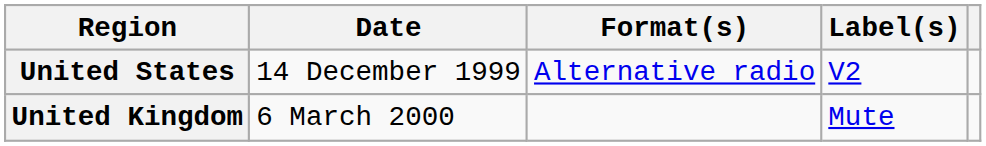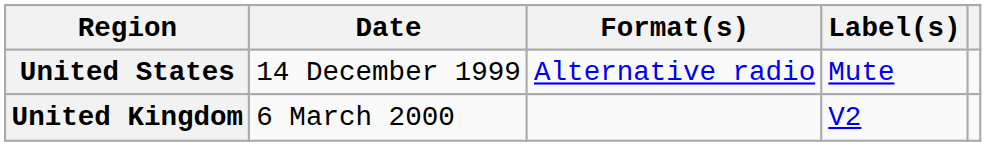 <table class="wikitable plainrowheaders">
 <tr>
 <th scope="col">Region</th>
 <th scope="col">Date</th>
 <th scope="col">Format(s)</th>
 <th scope="col">Label(s)</th>
 <th scope="col"></th>
 </tr>
 <tr>
 <th scope="row">United States</th>
 <td>14 December 1999</td>
 <td><a href='#'>Alternative radio</a></td>
-<td><a href='#'>V2</a></td>
+<td><a href='#'>Mute</a></td>
 <td align="center"></td>
 </tr>
 <tr>
 <th scope="row">United Kingdom</th>
 <td>6 March 2000</td>
 <td></td>
-<td><a href='#'>Mute</a></td>
+<td><a href='#'>V2</a></td>
 <td align="center"></td>
 </tr>
 </table>
